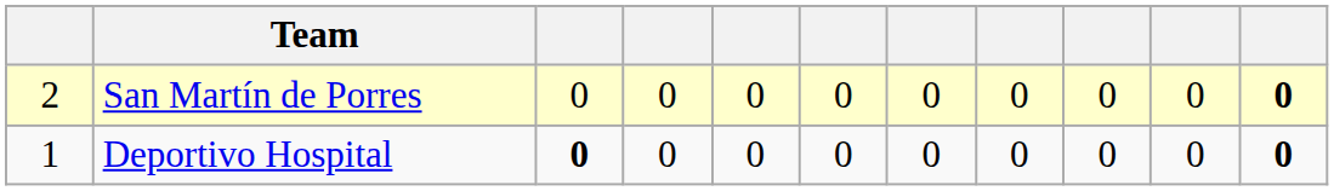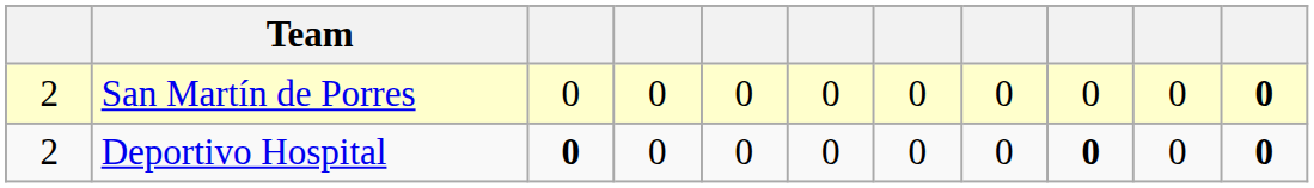 <table class="wikitable" style="text-align:center;">
 <tr>
 <th width="30"></th>
 <th width="180">Team</th>
 <th width="30"></th>
 <th width="30"></th>
 <th width="30"></th>
 <th width="30"></th>
 <th width="30"></th>
 <th width="30"></th>
 <th width="30"></th>
 <th width="30"></th>
 <th width="30"></th>
 </tr>
 <tr bgcolor=ffffcc>
 <td>2</td>
 <td align=left><a href='#'>San Martín de Porres</a></td>
 <td>0</td>
 <td>0</td>
 <td>0</td>
 <td>0</td>
 <td>0</td>
 <td>0</td>
 <td>0</td>
 <td>0</td>
 <td><strong>0</strong></td>
 </tr>
 <tr bgcolor=>
-<td>1</td>
+<td>2</td>
 <td align=left><a href='#'>Deportivo Hospital</a></td>
 <td><strong>0</strong></td>
 <td>0</td>
 <td>0</td>
 <td>0</td>
 <td>0</td>
 <td>0</td>
-<td>0</td>
+<td><strong>0</strong></td>
 <td>0</td>
 <td><strong>0</strong></td>
 </tr>
 </table>
